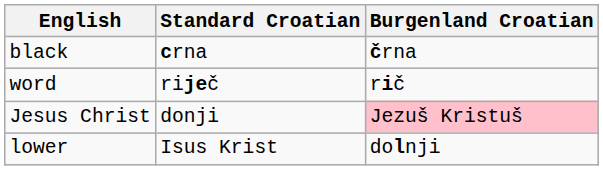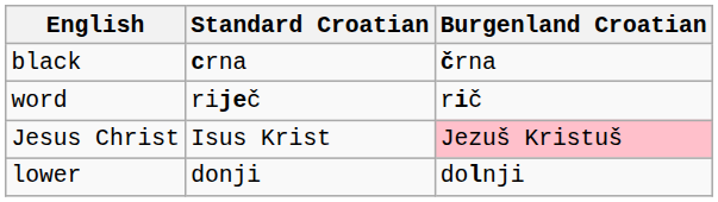 <table class="wikitable">
 <tr>
 <th>English</th>
 <th>Standard Croatian</th>
 <th>Burgenland Croatian</th>
 </tr>
 <tr>
 <td>black</td>
 <td><strong>c</strong>rna</td>
 <td><strong>č</strong>rna</td>
 </tr>
 <tr>
 <td>word</td>
 <td>ri<strong>je</strong>č</td>
 <td>r<strong>i</strong>č</td>
 </tr>
 <tr>
 <td>Jesus Christ</td>
-<td>donji</td>
+<td>Isus Krist</td>
 <td style="background: pink;">Jezuš Kristuš</td>
 </tr>
 <tr>
 <td>lower</td>
-<td>Isus Krist</td>
+<td>donji</td>
 <td>do<strong>l</strong>nji</td>
 </tr>
 </table>
